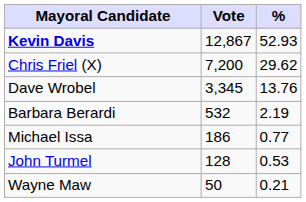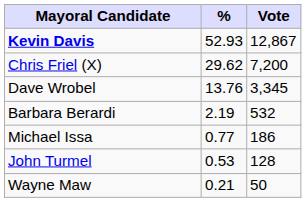 <table class="wikitable">
 <tr>
 <th style="background:#ddf; width:200px;">Mayoral Candidate</th>
+<th style="background:#ddf; width:30px;">%</th>
 <th style="background:#ddf; width:50px;">Vote</th>
-<th style="background:#ddf; width:30px;">%</th>
 </tr>
 <tr>
 <td><strong><a href='#'>Kevin Davis</a></strong></td>
+<td>52.93</td>
 <td>12,867</td>
-<td>52.93</td>
 </tr>
 <tr>
 <td><a href='#'>Chris Friel</a> (X)</td>
+<td>29.62</td>
 <td>7,200</td>
-<td>29.62</td>
 </tr>
 <tr>
 <td>Dave Wrobel</td>
+<td>13.76</td>
 <td>3,345</td>
-<td>13.76</td>
 </tr>
 <tr>
 <td>Barbara Berardi</td>
+<td>2.19</td>
 <td>532</td>
-<td>2.19</td>
 </tr>
 <tr>
 <td>Michael Issa</td>
+<td>0.77</td>
 <td>186</td>
-<td>0.77</td>
 </tr>
 <tr>
 <td><a href='#'>John Turmel</a></td>
+<td>0.53</td>
 <td>128</td>
-<td>0.53</td>
 </tr>
 <tr>
 <td>Wayne Maw</td>
+<td>0.21</td>
 <td>50</td>
-<td>0.21</td>
 </tr>
 </table>
